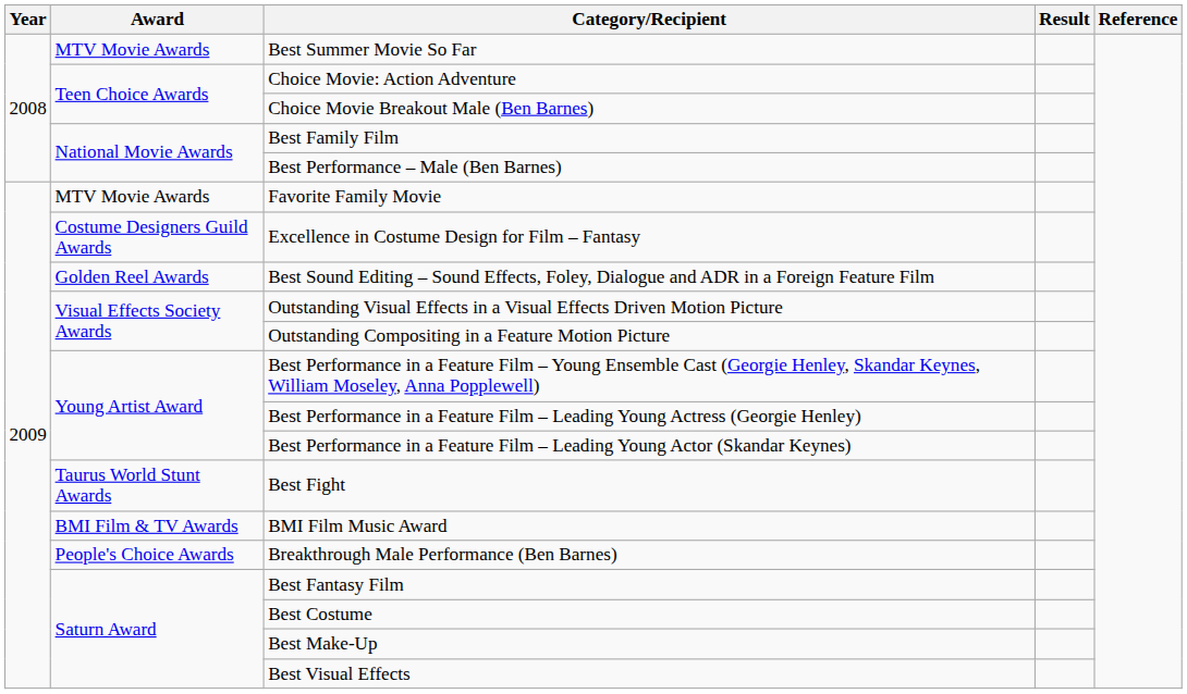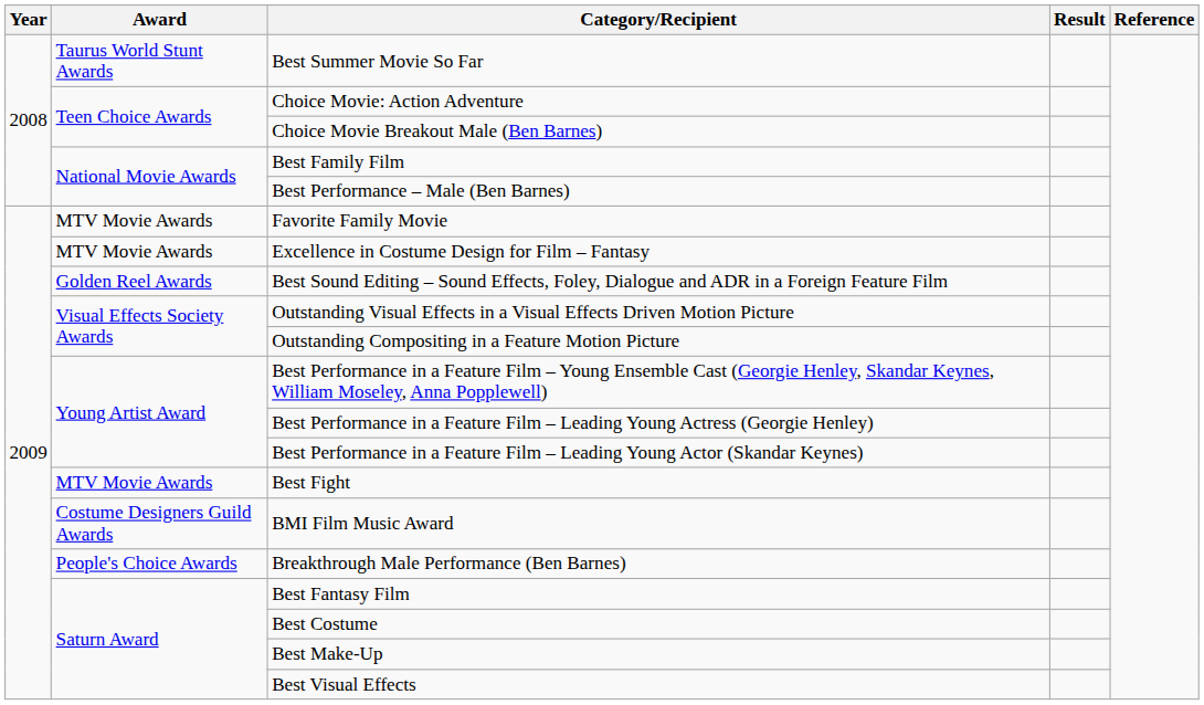 <table class="wikitable" style="width:80%;">
 <tr>
 <th>Year</th>
 <th>Award</th>
 <th>Category/Recipient</th>
 <th>Result</th>
 <th>Reference</th>
 </tr>
 <tr>
 <td rowspan="5">2008</td>
-<td><a href='#'>MTV Movie Awards</a></td>
+<td><a href='#'>Taurus World Stunt Awards</a></td>
 <td>Best Summer Movie So Far</td>
 <td></td>
 <td rowspan="20" style="text-align:center;"></td>
 </tr>
 <tr>
 <td rowspan="2"><a href='#'>Teen Choice Awards</a></td>
 <td>Choice Movie: Action Adventure</td>
 <td></td>
 </tr>
 <tr>
 <td>Choice Movie Breakout Male (<a href='#'>Ben Barnes</a>)</td>
 <td></td>
 </tr>
 <tr>
 <td rowspan="2"><a href='#'>National Movie Awards</a></td>
 <td>Best Family Film</td>
 <td></td>
 </tr>
 <tr>
 <td>Best Performance – Male (Ben Barnes)</td>
 <td></td>
 </tr>
 <tr>
 <td rowspan="15">2009</td>
 <td>MTV Movie Awards</td>
 <td>Favorite Family Movie</td>
 <td></td>
 </tr>
 <tr>
-<td><a href='#'>Costume Designers Guild Awards</a></td>
+<td>MTV Movie Awards</td>
 <td>Excellence in Costume Design for Film – Fantasy</td>
 <td></td>
 </tr>
 <tr>
 <td><a href='#'>Golden Reel Awards</a></td>
 <td>Best Sound Editing – Sound Effects, Foley, Dialogue and ADR in a Foreign Feature Film</td>
 <td></td>
 </tr>
 <tr>
 <td rowspan="2"><a href='#'>Visual Effects Society Awards</a></td>
 <td>Outstanding Visual Effects in a Visual Effects Driven Motion Picture</td>
 <td></td>
 </tr>
 <tr>
 <td>Outstanding Compositing in a Feature Motion Picture</td>
 <td></td>
 </tr>
 <tr>
 <td rowspan="3"><a href='#'>Young Artist Award</a></td>
 <td>Best Performance in a Feature Film – Young Ensemble Cast (<a href='#'>Georgie Henley</a>, <a href='#'>Skandar Keynes</a>, <a href='#'>William Moseley</a>, <a href='#'>Anna Popplewell</a>)</td>
 <td></td>
 </tr>
 <tr>
 <td>Best Performance in a Feature Film – Leading Young Actress (Georgie Henley)</td>
 <td></td>
 </tr>
 <tr>
 <td>Best Performance in a Feature Film – Leading Young Actor (Skandar Keynes)</td>
 <td></td>
 </tr>
 <tr>
-<td><a href='#'>Taurus World Stunt Awards</a></td>
+<td><a href='#'>MTV Movie Awards</a></td>
 <td>Best Fight</td>
 <td></td>
 </tr>
 <tr>
-<td><a href='#'>BMI Film & TV Awards</a></td>
+<td><a href='#'>Costume Designers Guild Awards</a></td>
 <td>BMI Film Music Award</td>
 <td></td>
 </tr>
 <tr>
 <td><a href='#'>People's Choice Awards</a></td>
 <td>Breakthrough Male Performance (Ben Barnes)</td>
 <td></td>
 </tr>
 <tr>
 <td rowspan="4"><a href='#'>Saturn Award</a></td>
 <td>Best Fantasy Film</td>
 <td></td>
 </tr>
 <tr>
 <td>Best Costume</td>
 <td></td>
 </tr>
 <tr>
 <td>Best Make-Up</td>
 <td></td>
 </tr>
 <tr>
 <td>Best Visual Effects</td>
 <td></td>
 </tr>
 </table>
